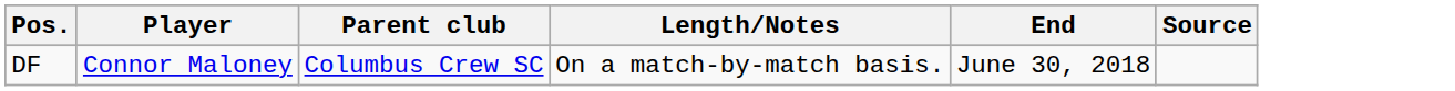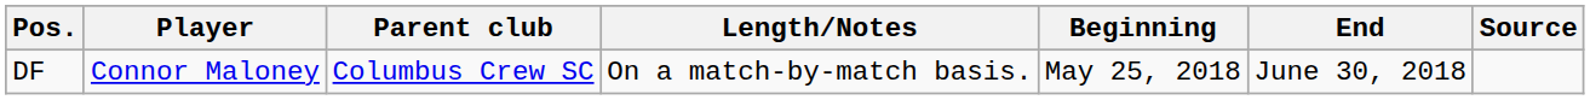 <table class="wikitable sortable" style="text-align: left">
 <tr>
 <th><strong>Pos.</strong></th>
 <th><strong>Player</strong></th>
 <th><strong>Parent club</strong></th>
 <th><strong>Length/Notes</strong></th>
+<th><strong>Beginning</strong></th>
 <th><strong>End</strong></th>
 <th><strong>Source</strong></th>
 </tr>
 <tr>
 <td>DF</td>
 <td> <a href='#'>Connor Maloney</a></td>
 <td> <a href='#'>Columbus Crew SC</a></td>
 <td>On a match-by-match basis.</td>
+<td>May 25, 2018</td>
 <td>June 30, 2018</td>
 <td align=center></td>
 </tr>
 </table>
